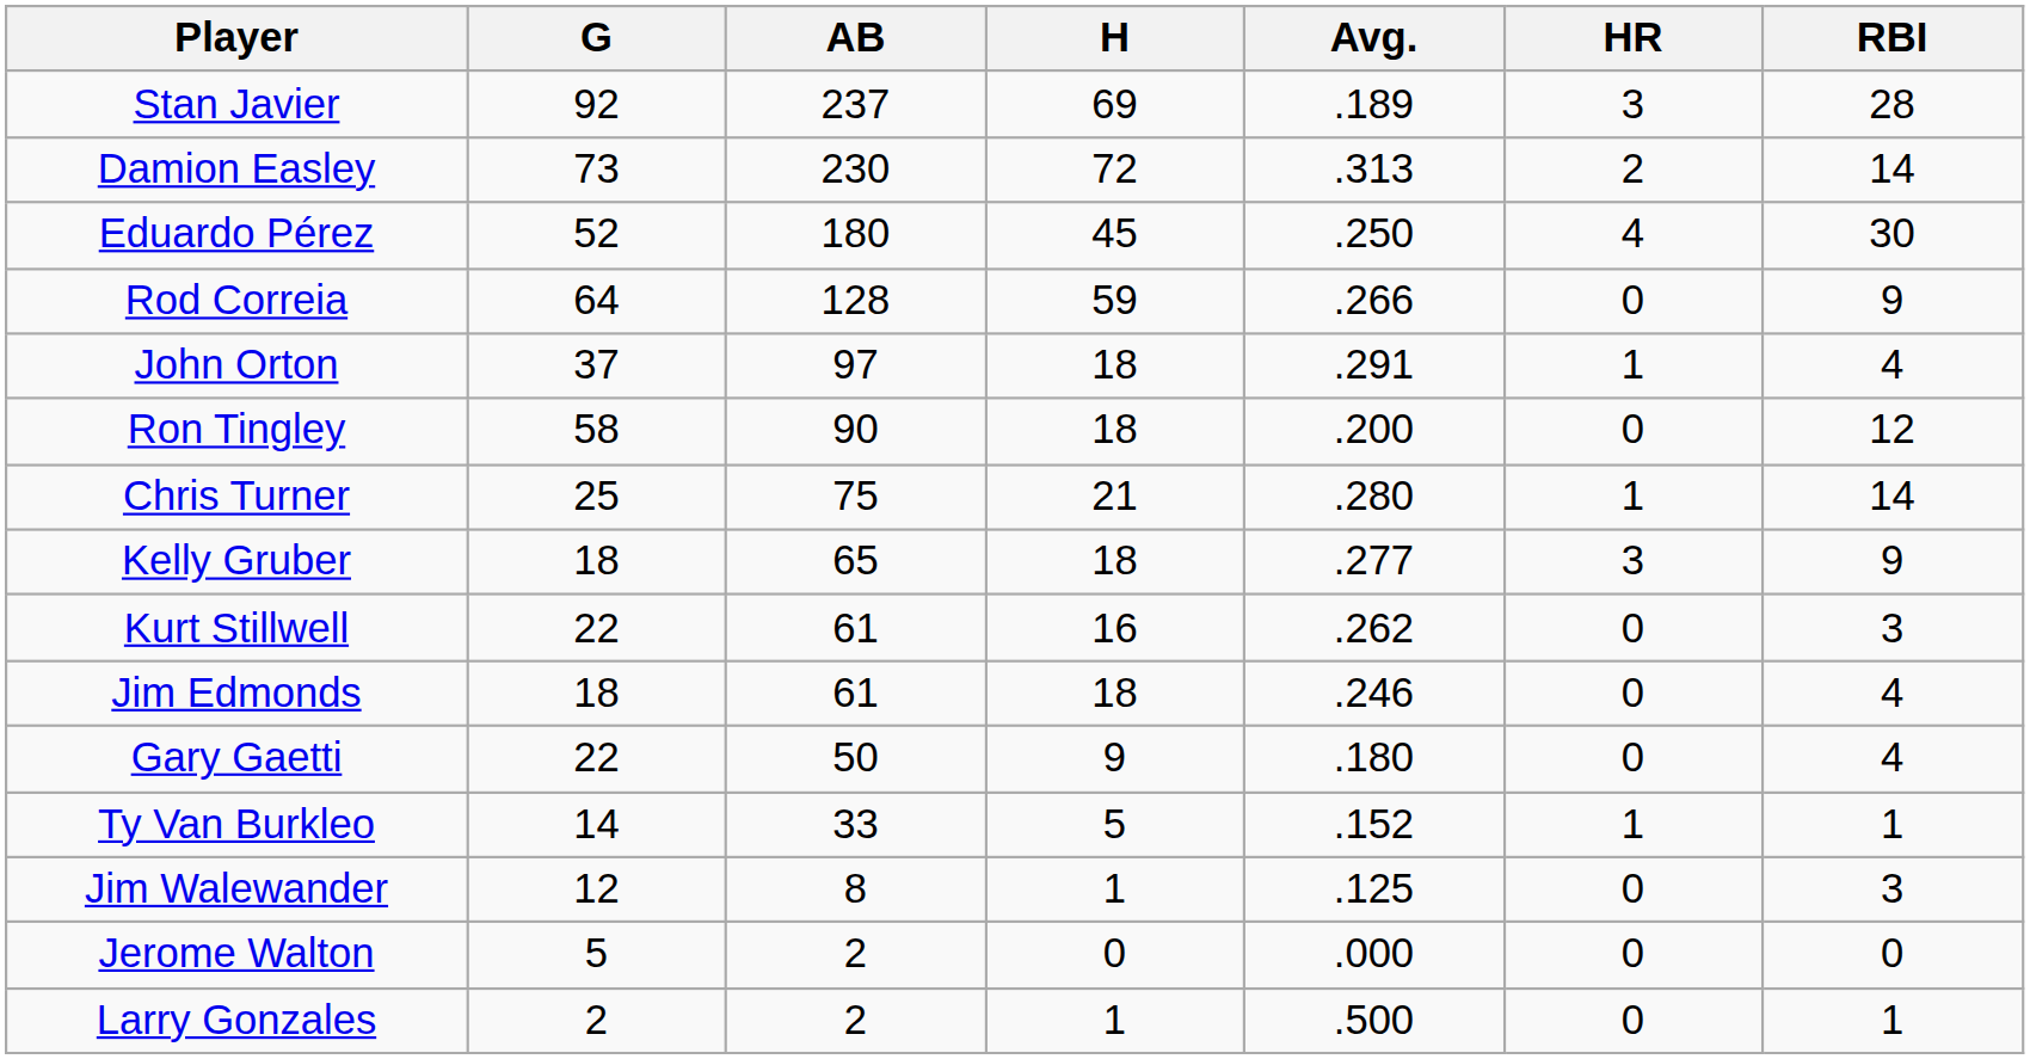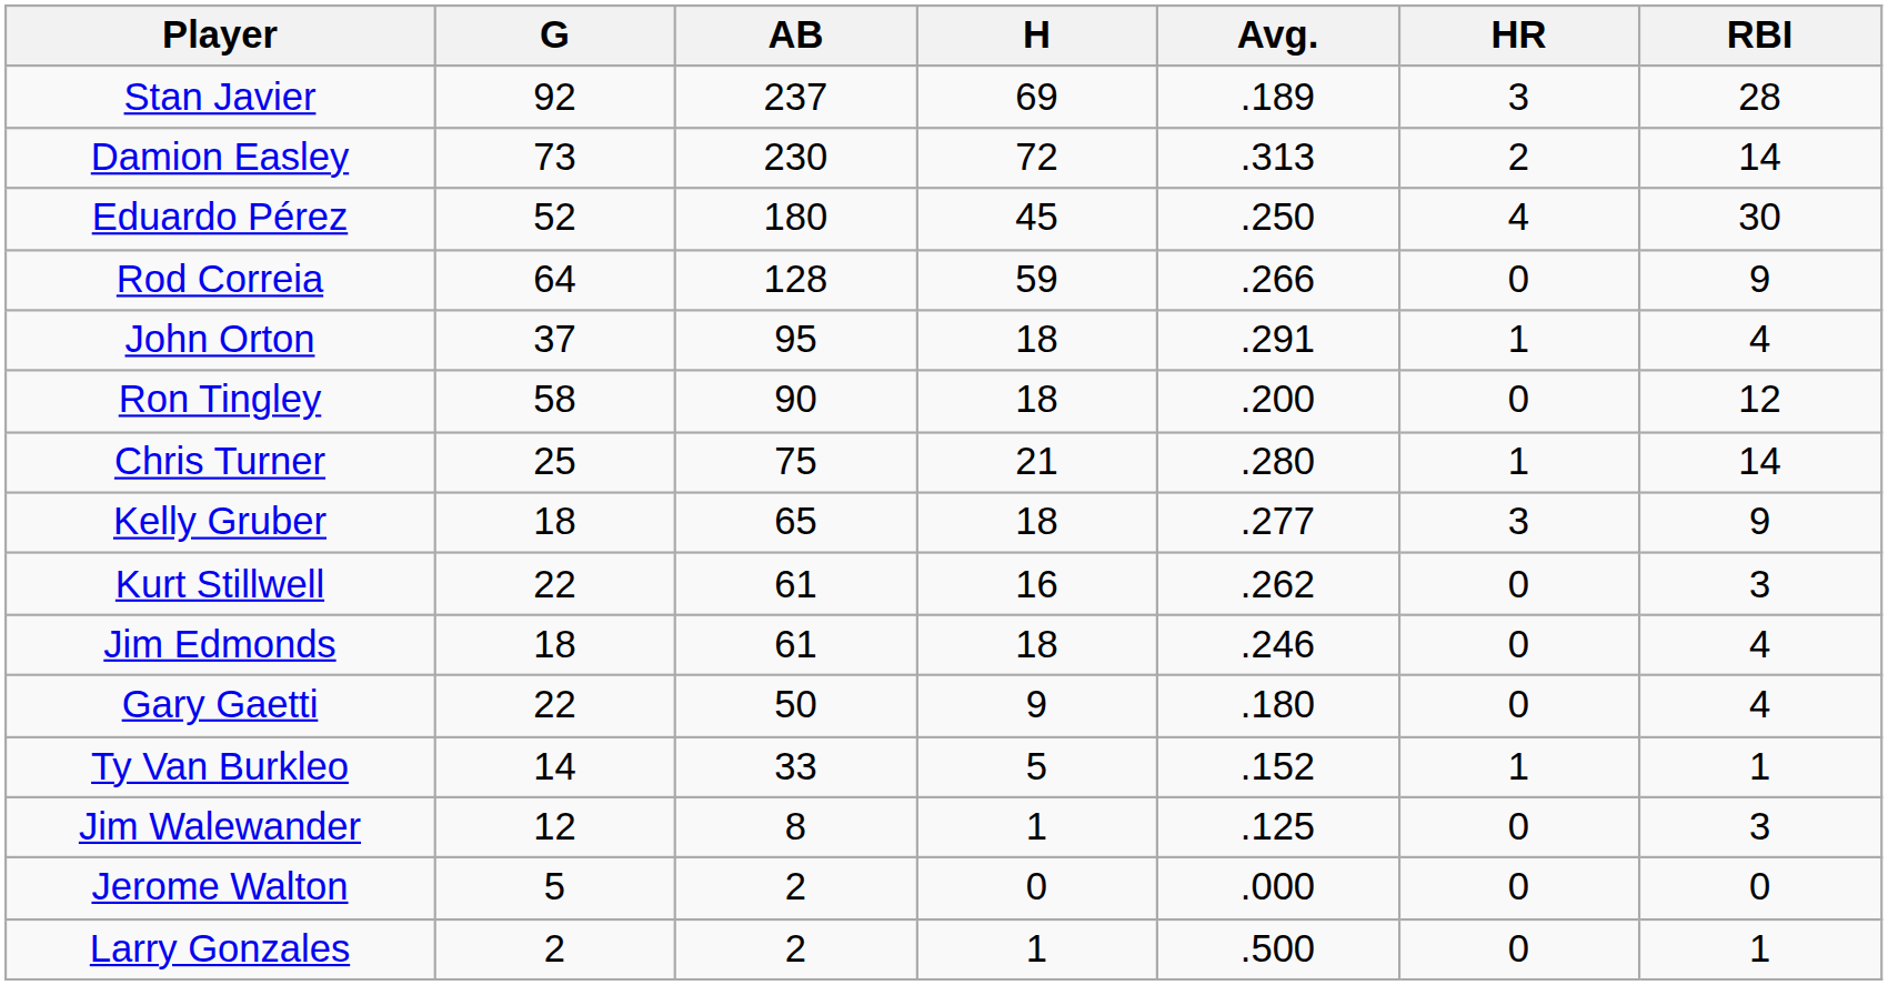 <table class="wikitable sortable">
 <tr>
 <th bgcolor="#DDDDFF" width="16%">Player</th>
 <th bgcolor="#DDDDFF" width="9%">G</th>
 <th bgcolor="#DDDDFF" width="9%">AB</th>
 <th bgcolor="#DDDDFF" width="9%">H</th>
 <th bgcolor="#DDDDFF" width="9%">Avg.</th>
 <th bgcolor="#DDDDFF" width="9%">HR</th>
 <th bgcolor="#DDDDFF" width="9%">RBI</th>
 </tr>
 <tr align=center>
 <td><a href='#'>Stan Javier</a></td>
 <td>92</td>
 <td>237</td>
 <td>69</td>
 <td>.189</td>
 <td>3</td>
 <td>28</td>
 </tr>
 <tr align=center>
 <td><a href='#'>Damion Easley</a></td>
 <td>73</td>
 <td>230</td>
 <td>72</td>
 <td>.313</td>
 <td>2</td>
 <td>14</td>
 </tr>
 <tr align=center>
 <td><a href='#'>Eduardo Pérez</a></td>
 <td>52</td>
 <td>180</td>
 <td>45</td>
 <td>.250</td>
 <td>4</td>
 <td>30</td>
 </tr>
 <tr align=center>
 <td><a href='#'>Rod Correia</a></td>
 <td>64</td>
 <td>128</td>
 <td>59</td>
 <td>.266</td>
 <td>0</td>
 <td>9</td>
 </tr>
 <tr align=center>
 <td><a href='#'>John Orton</a></td>
 <td>37</td>
-<td>97</td>
+<td>95</td>
 <td>18</td>
 <td>.291</td>
 <td>1</td>
 <td>4</td>
 </tr>
 <tr align=center>
 <td><a href='#'>Ron Tingley</a></td>
 <td>58</td>
 <td>90</td>
 <td>18</td>
 <td>.200</td>
 <td>0</td>
 <td>12</td>
 </tr>
 <tr align=center>
 <td><a href='#'>Chris Turner</a></td>
 <td>25</td>
 <td>75</td>
 <td>21</td>
 <td>.280</td>
 <td>1</td>
 <td>14</td>
 </tr>
 <tr align=center>
 <td><a href='#'>Kelly Gruber</a></td>
 <td>18</td>
 <td>65</td>
 <td>18</td>
 <td>.277</td>
 <td>3</td>
 <td>9</td>
 </tr>
 <tr align=center>
 <td><a href='#'>Kurt Stillwell</a></td>
 <td>22</td>
 <td>61</td>
 <td>16</td>
 <td>.262</td>
 <td>0</td>
 <td>3</td>
 </tr>
 <tr align=center>
 <td><a href='#'>Jim Edmonds</a></td>
 <td>18</td>
 <td>61</td>
 <td>18</td>
 <td>.246</td>
 <td>0</td>
 <td>4</td>
 </tr>
 <tr align=center>
 <td><a href='#'>Gary Gaetti</a></td>
 <td>22</td>
 <td>50</td>
 <td>9</td>
 <td>.180</td>
 <td>0</td>
 <td>4</td>
 </tr>
 <tr align=center>
 <td><a href='#'>Ty Van Burkleo</a></td>
 <td>14</td>
 <td>33</td>
 <td>5</td>
 <td>.152</td>
 <td>1</td>
 <td>1</td>
 </tr>
 <tr align=center>
 <td><a href='#'>Jim Walewander</a></td>
 <td>12</td>
 <td>8</td>
 <td>1</td>
 <td>.125</td>
 <td>0</td>
 <td>3</td>
 </tr>
 <tr align=center>
 <td><a href='#'>Jerome Walton</a></td>
 <td>5</td>
 <td>2</td>
 <td>0</td>
 <td>.000</td>
 <td>0</td>
 <td>0</td>
 </tr>
 <tr align=center>
 <td><a href='#'>Larry Gonzales</a></td>
 <td>2</td>
 <td>2</td>
 <td>1</td>
 <td>.500</td>
 <td>0</td>
 <td>1</td>
 </tr>
 </table>
